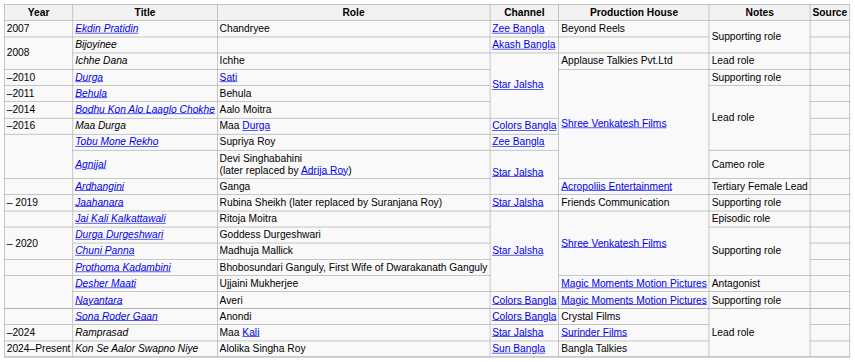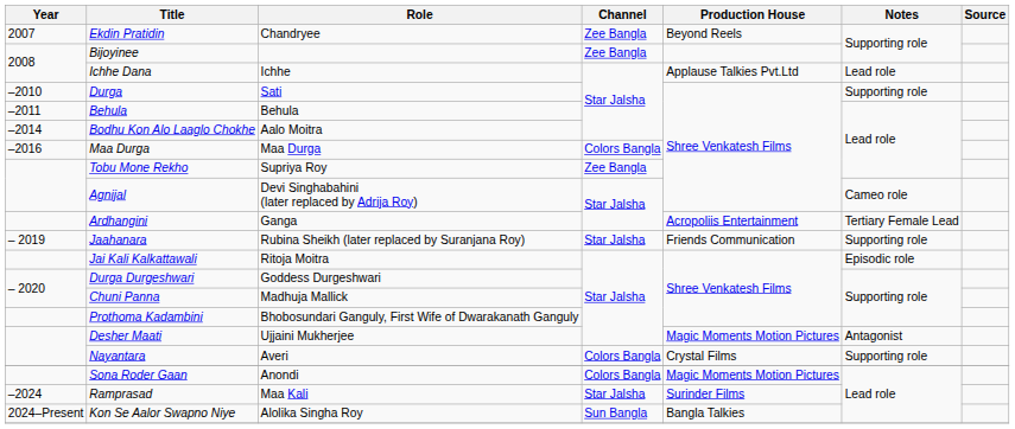 <table class="wikitable sortable plainrowheaders">
 <tr>
 <th>Year</th>
 <th>Title</th>
 <th>Role</th>
 <th>Channel</th>
 <th>Production House</th>
 <th>Notes</th>
 <th class="unsortable">Source</th>
 </tr>
 <tr>
 <td>2007</td>
 <td><em><a href='#'>Ekdin Pratidin</a></em></td>
 <td>Chandryee</td>
 <td><a href='#'>Zee Bangla</a></td>
 <td>Beyond Reels</td>
 <td rowspan="2">Supporting role</td>
 <td></td>
 </tr>
 <tr>
 <td rowspan="2">2008</td>
 <td><em>Bijoyinee</em></td>
 <td></td>
-<td><a href='#'>Akash Bangla</a></td>
+<td><a href='#'>Zee Bangla</a></td>
 <td></td>
 <td></td>
 </tr>
 <tr>
 <td><em>Ichhe Dana</em></td>
 <td>Ichhe</td>
 <td rowspan="4"><a href='#'>Star Jalsha</a></td>
 <td>Applause Talkies Pvt.Ltd</td>
 <td>Lead role</td>
 <td></td>
 </tr>
 <tr>
 <td>–2010</td>
 <td><em><a href='#'>Durga</a></em></td>
 <td><a href='#'>Sati</a></td>
 <td rowspan="6"><a href='#'>Shree Venkatesh Films</a></td>
 <td>Supporting role</td>
 <td></td>
 </tr>
 <tr>
 <td>–2011</td>
 <td><em><a href='#'>Behula</a></em></td>
 <td>Behula</td>
 <td rowspan="4">Lead role</td>
 <td></td>
 </tr>
 <tr>
 <td>–2014</td>
 <td><em><a href='#'>Bodhu Kon Alo Laaglo Chokhe</a></em></td>
 <td>Aalo Moitra</td>
 <td></td>
 </tr>
 <tr>
 <td>–2016</td>
 <td><em>Maa Durga</em></td>
 <td>Maa <a href='#'>Durga</a></td>
 <td><a href='#'>Colors Bangla</a></td>
 <td></td>
 </tr>
 <tr>
 <td rowspan="2"></td>
 <td><em><a href='#'>Tobu Mone Rekho</a></em></td>
 <td>Supriya Roy</td>
 <td><a href='#'>Zee Bangla</a></td>
 <td></td>
 </tr>
 <tr>
 <td><em><a href='#'>Agnijal</a></em></td>
 <td>Devi Singhabahini<br>(later replaced by <a href='#'>Adrija Roy</a>)</td>
 <td rowspan="2"><a href='#'>Star Jalsha</a></td>
 <td>Cameo role</td>
 <td></td>
 </tr>
 <tr>
 <td></td>
 <td><em><a href='#'>Ardhangini</a></em></td>
 <td>Ganga</td>
 <td><a href='#'>Acropoliis Entertainment</a></td>
 <td>Tertiary Female Lead</td>
 <td></td>
 </tr>
 <tr>
 <td>– 2019</td>
 <td><em><a href='#'>Jaahanara</a></em></td>
 <td>Rubina Sheikh (later replaced by Suranjana Roy)</td>
 <td><a href='#'>Star Jalsha</a></td>
 <td>Friends Communication</td>
 <td>Supporting role</td>
 <td></td>
 </tr>
 <tr>
 <td></td>
 <td><em><a href='#'>Jai Kali Kalkattawali</a></em></td>
 <td>Ritoja Moitra</td>
 <td rowspan="5"><a href='#'>Star Jalsha</a></td>
 <td rowspan="4"><a href='#'>Shree Venkatesh Films</a></td>
 <td>Episodic role</td>
 <td></td>
 </tr>
 <tr>
 <td rowspan="2">– 2020</td>
 <td><em><a href='#'>Durga Durgeshwari</a></em></td>
 <td>Goddess Durgeshwari</td>
 <td rowspan="3">Supporting role</td>
 <td></td>
 </tr>
 <tr>
 <td><em><a href='#'>Chuni Panna</a></em></td>
 <td>Madhuja Mallick</td>
 <td></td>
 </tr>
 <tr>
 <td></td>
 <td><em><a href='#'>Prothoma Kadambini</a></em></td>
 <td>Bhobosundari Ganguly, First Wife of Dwarakanath Ganguly</td>
 <td></td>
 </tr>
 <tr>
 <td rowspan="2"></td>
 <td><em><a href='#'>Desher Maati</a></em></td>
 <td>Ujjaini Mukherjee</td>
 <td><a href='#'>Magic Moments Motion Pictures</a></td>
 <td>Antagonist</td>
 <td></td>
 </tr>
 <tr>
 <td><em><a href='#'>Nayantara</a></em></td>
 <td>Averi</td>
 <td><a href='#'>Colors Bangla</a></td>
-<td><a href='#'>Magic Moments Motion Pictures</a></td>
+<td>Crystal Films</td>
 <td>Supporting role</td>
 <td></td>
 </tr>
 <tr | >
 </tr>
 <tr>
 <td></td>
 <td><em><a href='#'>Sona Roder Gaan</a></em></td>
 <td>Anondi</td>
 <td><a href='#'>Colors Bangla</a></td>
-<td>Crystal Films</td>
+<td><a href='#'>Magic Moments Motion Pictures</a></td>
 <td rowspan="3">Lead role</td>
 <td></td>
 </tr>
 <tr>
 <td>–2024</td>
 <td><em>Ramprasad</em></td>
 <td>Maa <a href='#'>Kali</a></td>
 <td><a href='#'>Star Jalsha</a></td>
 <td><a href='#'>Surinder Films</a></td>
 <td></td>
 </tr>
 <tr>
 <td>2024–Present</td>
 <td><em>Kon Se Aalor Swapno Niye</em></td>
 <td>Alolika Singha Roy</td>
 <td><a href='#'>Sun Bangla</a></td>
 <td>Bangla Talkies</td>
 <td></td>
 </tr>
 <tr>
 </tr>
 </table>
